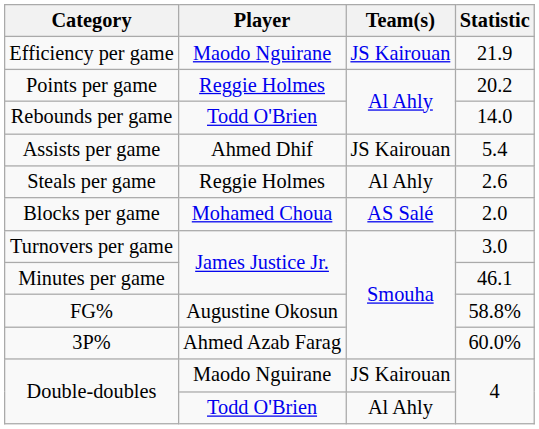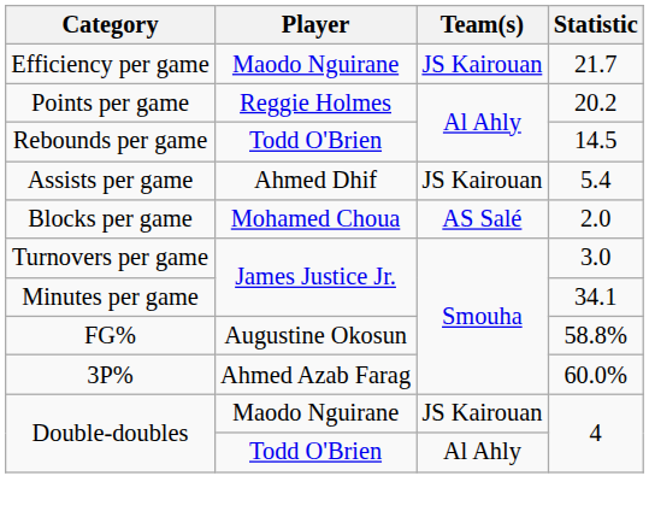 <table class="wikitable" style="text-align:center">
 <tr>
 <th>Category</th>
 <th>Player</th>
 <th>Team(s)</th>
 <th>Statistic</th>
 </tr>
 <tr>
 <td>Efficiency per game</td>
 <td><a href='#'>Maodo Nguirane</a></td>
 <td><a href='#'>JS Kairouan</a></td>
-<td>21.9</td>
+<td>21.7</td>
 </tr>
 <tr>
 <td>Points per game</td>
 <td><a href='#'>Reggie Holmes</a></td>
 <td rowspan="2"><a href='#'>Al Ahly</a></td>
 <td>20.2</td>
 </tr>
 <tr>
 <td>Rebounds per game</td>
 <td><a href='#'>Todd O'Brien</a></td>
-<td>14.0</td>
+<td>14.5</td>
 </tr>
 <tr>
 <td>Assists per game</td>
 <td>Ahmed Dhif</td>
 <td>JS Kairouan</td>
 <td>5.4</td>
-</tr>
-<tr>
-<td>Steals per game</td>
-<td>Reggie Holmes</td>
-<td>Al Ahly</td>
-<td>2.6</td>
 </tr>
 <tr>
 <td>Blocks per game</td>
 <td><a href='#'>Mohamed Choua</a></td>
 <td><a href='#'>AS Salé</a></td>
 <td>2.0</td>
 </tr>
 <tr>
 <td>Turnovers per game</td>
 <td rowspan="2"><a href='#'>James Justice Jr.</a></td>
 <td rowspan="4"><a href='#'>Smouha</a></td>
 <td>3.0</td>
 </tr>
 <tr>
 <td>Minutes per game</td>
-<td>46.1</td>
+<td>34.1</td>
 </tr>
 <tr>
 <td>FG%</td>
 <td>Augustine Okosun</td>
 <td>58.8%</td>
 </tr>
 <tr>
 <td>3P%</td>
 <td>Ahmed Azab Farag</td>
 <td>60.0%</td>
 </tr>
 <tr>
 <td rowspan="2">Double-doubles</td>
 <td>Maodo Nguirane</td>
 <td>JS Kairouan</td>
 <td rowspan="2">4</td>
 </tr>
 <tr>
 <td><a href='#'>Todd O'Brien</a></td>
 <td>Al Ahly</td>
 </tr>
 </table>
